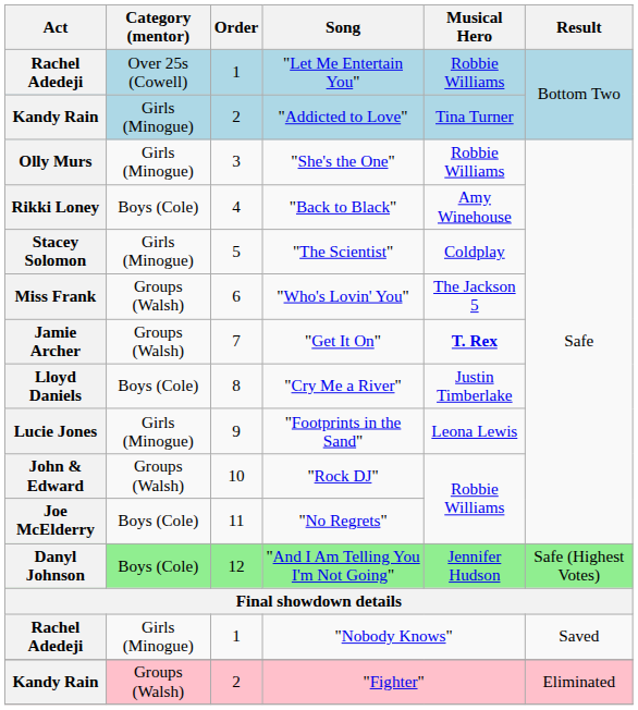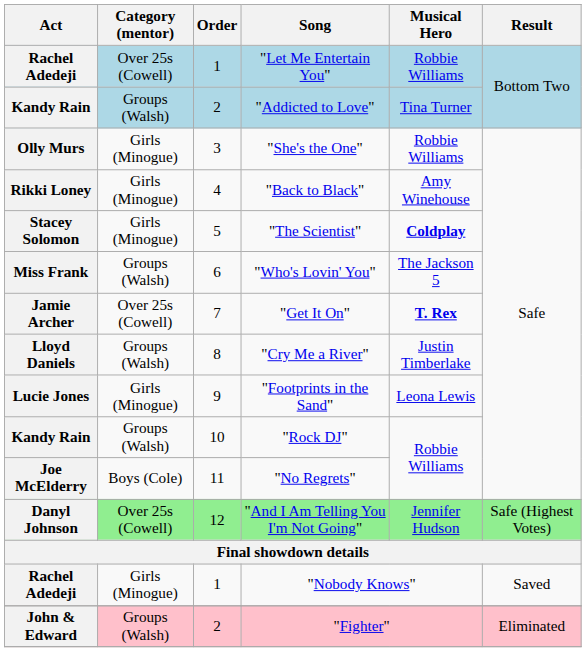 <table class="wikitable plainrowheaders" style="text-align:center;">
 <tr>
 <th scope="col">Act</th>
 <th scope="col">Category (mentor)</th>
 <th scope="col">Order</th>
 <th scope="col">Song</th>
 <th scope="col">Musical Hero</th>
 <th scope="col">Result</th>
 </tr>
 <tr style="background: lightblue">
 <th scope="row">Rachel Adedeji</th>
 <td>Over 25s (Cowell)</td>
 <td>1</td>
 <td>"<a href='#'>Let Me Entertain You</a>"</td>
 <td><a href='#'>Robbie Williams</a></td>
 <td rowspan=2>Bottom Two</td>
 </tr>
 <tr style="background: lightblue">
 <th scope="row">Kandy Rain</th>
-<td>Girls (Minogue)</td>
+<td>Groups (Walsh)</td>
 <td>2</td>
 <td>"<a href='#'>Addicted to Love</a>"</td>
 <td><a href='#'>Tina Turner</a></td>
 </tr>
 <tr>
 <th scope="row">Olly Murs</th>
 <td>Girls (Minogue)</td>
 <td>3</td>
 <td>"<a href='#'>She's the One</a>"</td>
 <td><a href='#'>Robbie Williams</a></td>
 <td rowspan=9>Safe</td>
 </tr>
 <tr>
 <th scope="row">Rikki Loney</th>
-<td>Boys (Cole)</td>
+<td>Girls (Minogue)</td>
 <td>4</td>
 <td>"<a href='#'>Back to Black</a>"</td>
 <td><a href='#'>Amy Winehouse</a></td>
 </tr>
 <tr>
 <th scope="row">Stacey Solomon</th>
 <td>Girls (Minogue)</td>
 <td>5</td>
 <td>"<a href='#'>The Scientist</a>"</td>
-<td><a href='#'>Coldplay</a></td>
+<td><strong><a href='#'>Coldplay</a></strong></td>
 </tr>
 <tr>
 <th scope="row">Miss Frank</th>
 <td>Groups (Walsh)</td>
 <td>6</td>
 <td>"<a href='#'>Who's Lovin' You</a>"</td>
 <td><a href='#'>The Jackson 5</a></td>
 </tr>
 <tr>
 <th scope="row">Jamie Archer</th>
-<td>Groups (Walsh)</td>
+<td>Over 25s (Cowell)</td>
 <td>7</td>
 <td>"<a href='#'>Get It On</a>"</td>
 <td><strong><a href='#'>T. Rex</a></strong></td>
 </tr>
 <tr>
 <th scope="row">Lloyd Daniels</th>
-<td>Boys (Cole)</td>
+<td>Groups (Walsh)</td>
 <td>8</td>
 <td>"<a href='#'>Cry Me a River</a>"</td>
 <td><a href='#'>Justin Timberlake</a></td>
 </tr>
 <tr>
 <th scope="row">Lucie Jones</th>
 <td>Girls (Minogue)</td>
 <td>9</td>
 <td>"<a href='#'>Footprints in the Sand</a>"</td>
 <td><a href='#'>Leona Lewis</a></td>
 </tr>
 <tr>
-<th scope="row">John & Edward</th>
+<th scope="row">Kandy Rain</th>
 <td>Groups (Walsh)</td>
 <td>10</td>
 <td>"<a href='#'>Rock DJ</a>"</td>
 <td rowspan=2><a href='#'>Robbie Williams</a></td>
 </tr>
 <tr>
 <th scope="row">Joe McElderry</th>
 <td>Boys (Cole)</td>
 <td>11</td>
 <td>"<a href='#'>No Regrets</a>"</td>
 </tr>
 <tr style="background:lightgreen;">
 <th scope="row">Danyl Johnson</th>
-<td>Boys (Cole)</td>
+<td>Over 25s (Cowell)</td>
 <td>12</td>
 <td>"<a href='#'>And I Am Telling You I'm Not Going</a>"</td>
 <td><a href='#'>Jennifer Hudson</a></td>
 <td>Safe (Highest Votes)</td>
 </tr>
 <tr>
 <th colspan=6>Final showdown details</th>
 </tr>
 <tr>
 <th scope="row">Rachel Adedeji</th>
 <td>Girls (Minogue)</td>
 <td>1</td>
 <td colspan=2>"<a href='#'>Nobody Knows</a>"</td>
 <td>Saved</td>
 </tr>
 <tr>
 </tr>
 <tr style="background: pink">
-<th scope="row">Kandy Rain</th>
+<th scope="row">John & Edward</th>
 <td>Groups (Walsh)</td>
 <td>2</td>
 <td colspan=2>"<a href='#'>Fighter</a>"</td>
 <td>Eliminated</td>
 </tr>
 <tr>
 </tr>
 </table>
